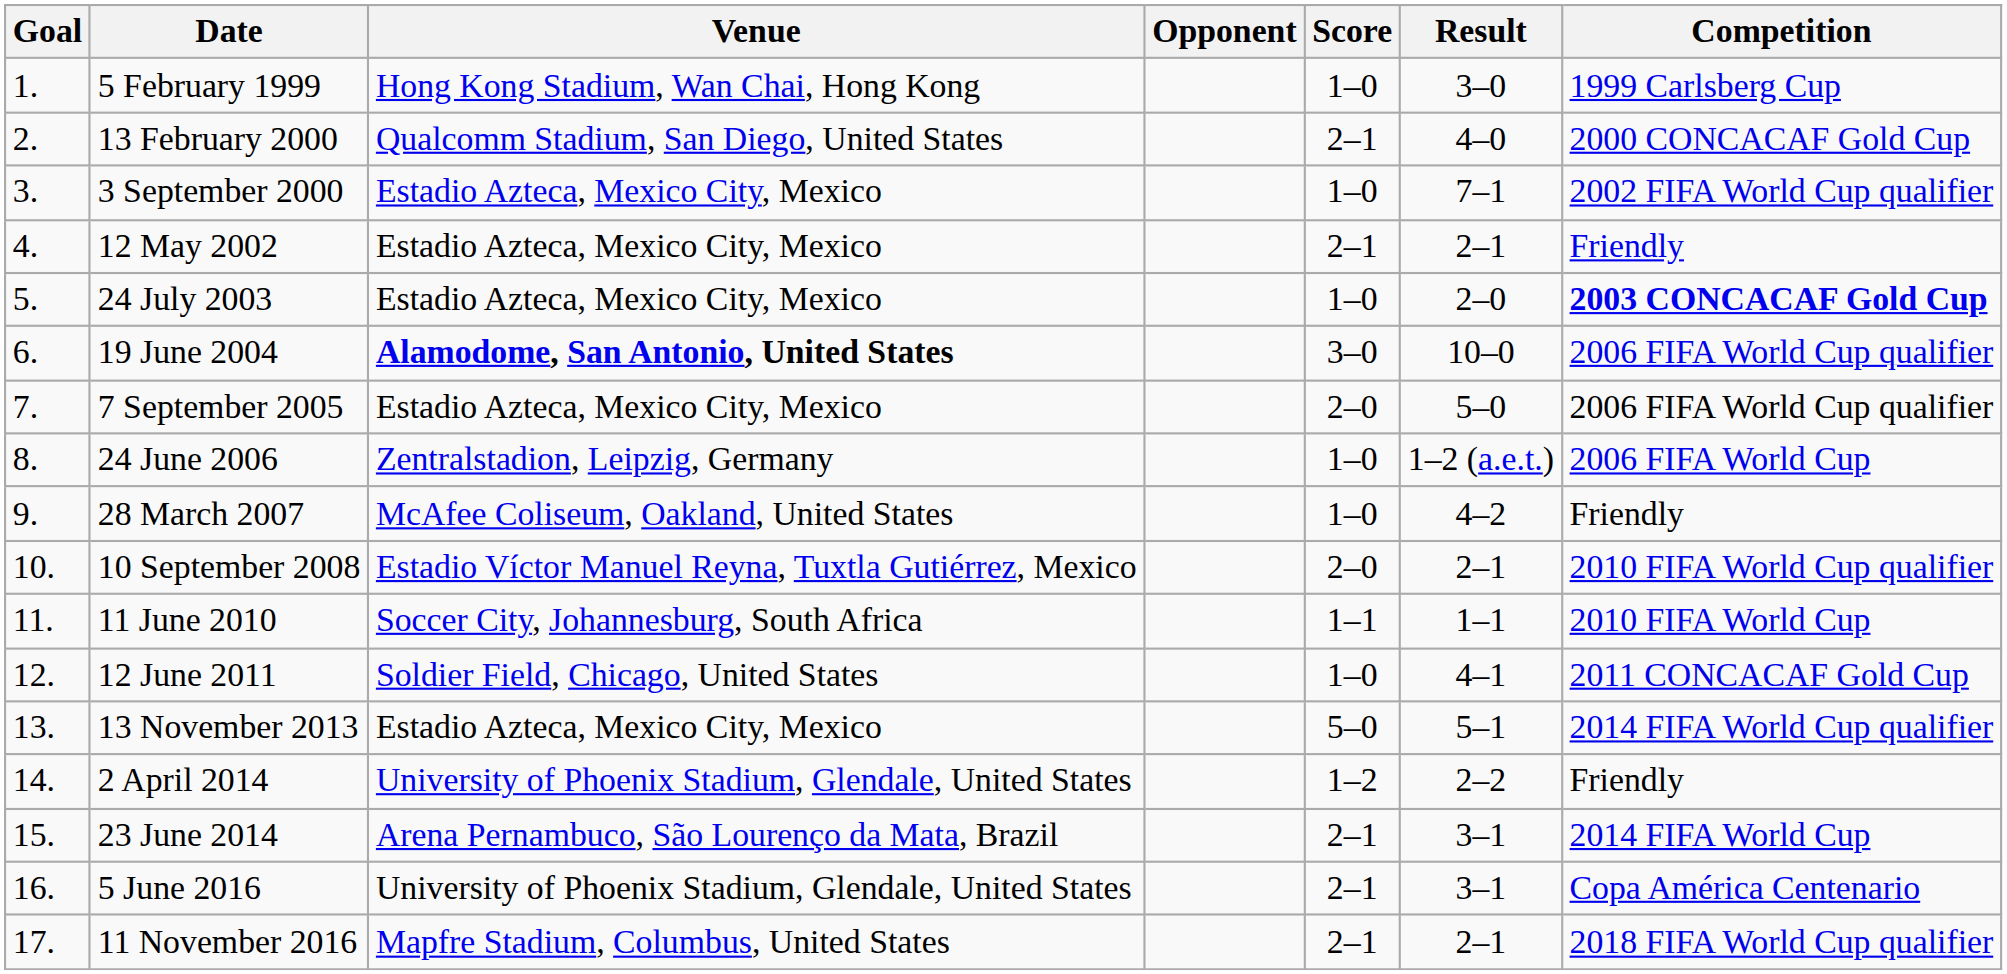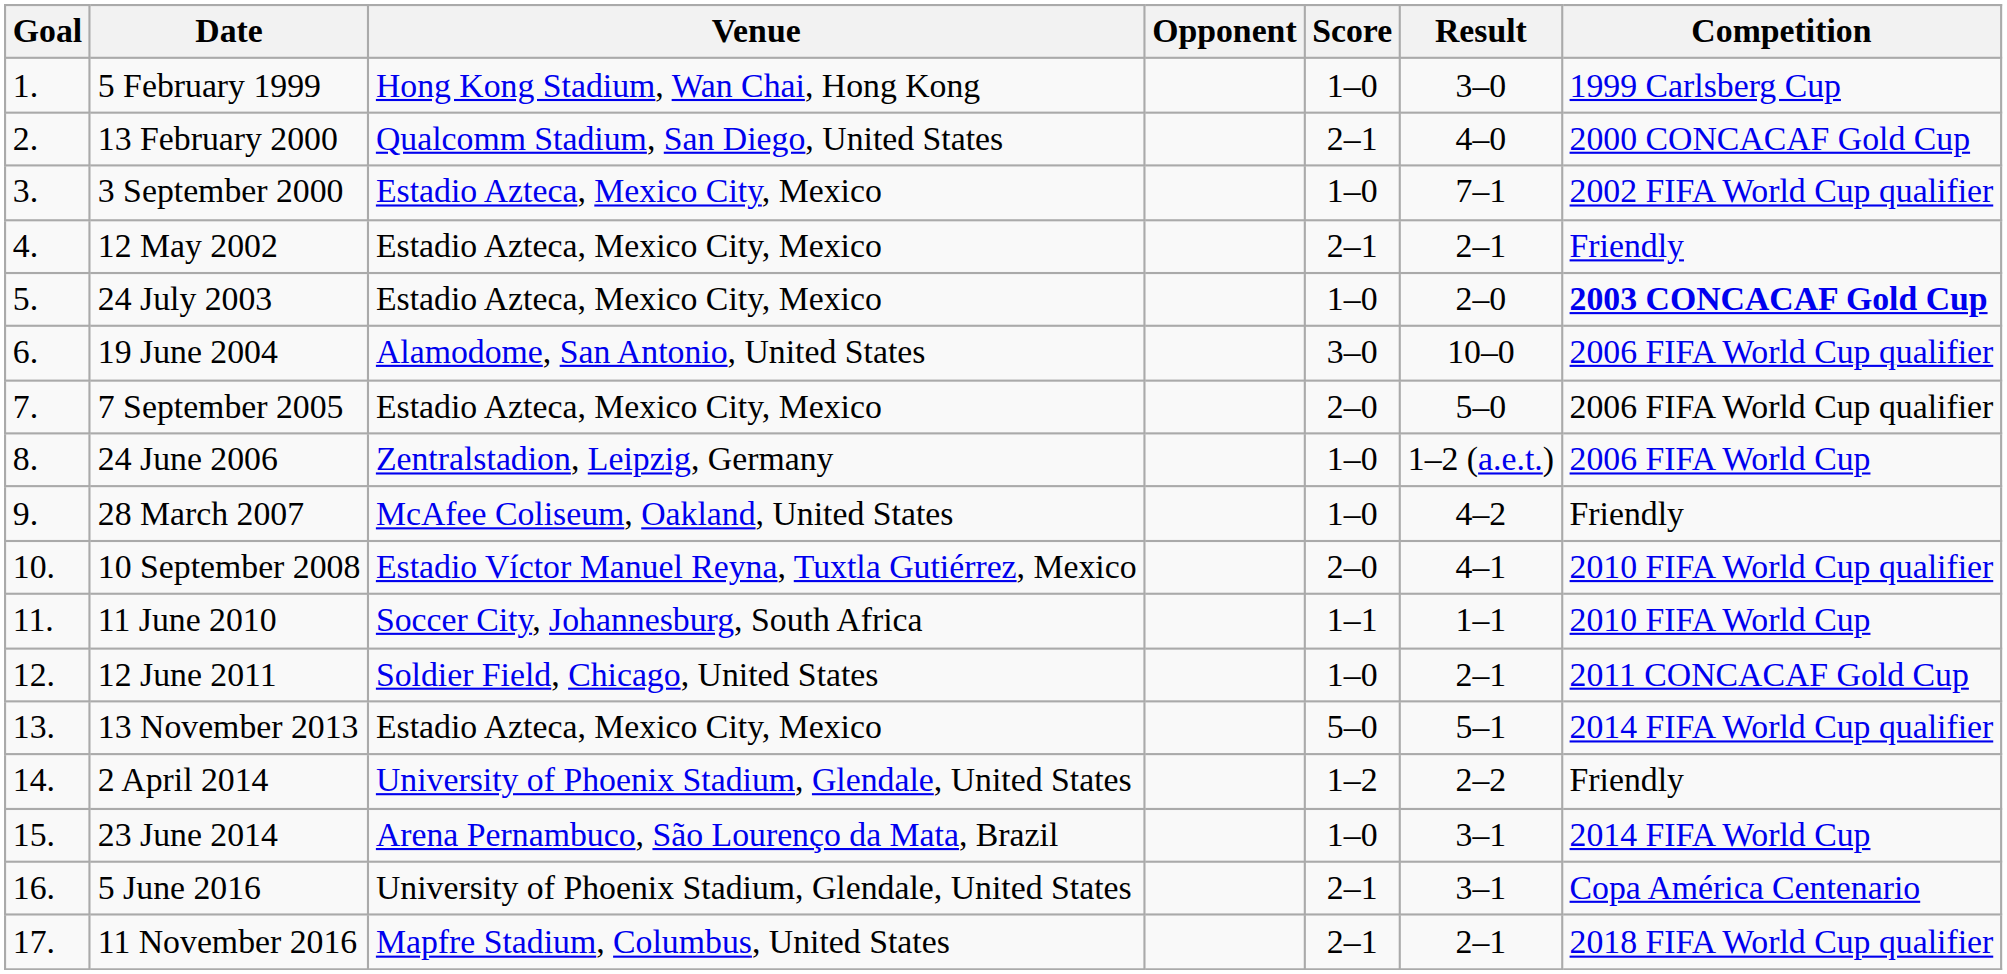 <table class="wikitable">
 <tr>
 <th>Goal</th>
 <th>Date</th>
 <th>Venue</th>
 <th>Opponent</th>
 <th>Score</th>
 <th>Result</th>
 <th>Competition</th>
 </tr>
 <tr>
 <td>1.</td>
 <td>5 February 1999</td>
 <td><a href='#'>Hong Kong Stadium</a>, <a href='#'>Wan Chai</a>, Hong Kong</td>
 <td></td>
 <td align=center>1–0</td>
 <td align="center">3–0</td>
 <td><a href='#'>1999 Carlsberg Cup</a></td>
 </tr>
 <tr>
 <td>2.</td>
 <td>13 February 2000</td>
 <td><a href='#'>Qualcomm Stadium</a>, <a href='#'>San Diego</a>, United States</td>
 <td></td>
 <td align=center>2–1</td>
 <td align="center">4–0</td>
 <td><a href='#'>2000 CONCACAF Gold Cup</a></td>
 </tr>
 <tr>
 <td>3.</td>
 <td>3 September 2000</td>
 <td><a href='#'>Estadio Azteca</a>, <a href='#'>Mexico City</a>, Mexico</td>
 <td></td>
 <td align=center>1–0</td>
 <td align="center">7–1</td>
 <td><a href='#'>2002 FIFA World Cup qualifier</a></td>
 </tr>
 <tr>
 <td>4.</td>
 <td>12 May 2002</td>
 <td>Estadio Azteca, Mexico City, Mexico</td>
 <td></td>
 <td align=center>2–1</td>
 <td align="center">2–1</td>
 <td><a href='#'>Friendly</a></td>
 </tr>
 <tr>
 <td>5.</td>
 <td>24 July 2003</td>
 <td>Estadio Azteca, Mexico City, Mexico</td>
 <td></td>
 <td align=center>1–0</td>
 <td align="center">2–0</td>
 <td><strong><a href='#'>2003 CONCACAF Gold Cup</a></strong></td>
 </tr>
 <tr>
 <td>6.</td>
 <td>19 June 2004</td>
-<td><strong><a href='#'>Alamodome</a>, <a href='#'>San Antonio</a>, United States</strong></td>
+<td><a href='#'>Alamodome</a>, <a href='#'>San Antonio</a>, United States</td>
 <td></td>
 <td align=center>3–0</td>
 <td align="center">10–0</td>
 <td><a href='#'>2006 FIFA World Cup qualifier</a></td>
 </tr>
 <tr>
 <td>7.</td>
 <td>7 September 2005</td>
 <td>Estadio Azteca, Mexico City, Mexico</td>
 <td></td>
 <td align=center>2–0</td>
 <td align="center">5–0</td>
 <td>2006 FIFA World Cup qualifier</td>
 </tr>
 <tr>
 <td>8.</td>
 <td>24 June 2006</td>
 <td><a href='#'>Zentralstadion</a>, <a href='#'>Leipzig</a>, Germany</td>
 <td></td>
 <td align=center>1–0</td>
 <td align="center">1–2 (<a href='#'>a.e.t.</a>)</td>
 <td><a href='#'>2006 FIFA World Cup</a></td>
 </tr>
 <tr>
 <td>9.</td>
 <td>28 March 2007</td>
 <td><a href='#'>McAfee Coliseum</a>, <a href='#'>Oakland</a>, United States</td>
 <td></td>
 <td align=center>1–0</td>
 <td align="center">4–2</td>
 <td>Friendly</td>
 </tr>
 <tr>
 <td>10.</td>
 <td>10 September 2008</td>
 <td><a href='#'>Estadio Víctor Manuel Reyna</a>, <a href='#'>Tuxtla Gutiérrez</a>, Mexico</td>
 <td></td>
 <td align=center>2–0</td>
-<td align="center">2–1</td>
+<td align="center">4–1</td>
 <td><a href='#'>2010 FIFA World Cup qualifier</a></td>
 </tr>
 <tr>
 <td>11.</td>
 <td>11 June 2010</td>
 <td><a href='#'>Soccer City</a>, <a href='#'>Johannesburg</a>, South Africa</td>
 <td></td>
 <td align=center>1–1</td>
 <td align="center">1–1</td>
 <td><a href='#'>2010 FIFA World Cup</a></td>
 </tr>
 <tr>
 <td>12.</td>
 <td>12 June 2011</td>
 <td><a href='#'>Soldier Field</a>, <a href='#'>Chicago</a>, United States</td>
 <td></td>
 <td align=center>1–0</td>
-<td align="center">4–1</td>
+<td align="center">2–1</td>
 <td><a href='#'>2011 CONCACAF Gold Cup</a></td>
 </tr>
 <tr>
 <td>13.</td>
 <td>13 November 2013</td>
 <td>Estadio Azteca, Mexico City, Mexico</td>
 <td></td>
 <td align=center>5–0</td>
 <td align="center">5–1</td>
 <td><a href='#'>2014 FIFA World Cup qualifier</a></td>
 </tr>
 <tr>
 <td>14.</td>
 <td>2 April 2014</td>
 <td><a href='#'>University of Phoenix Stadium</a>, <a href='#'>Glendale</a>, United States</td>
 <td></td>
 <td align=center>1–2</td>
 <td align="center">2–2</td>
 <td>Friendly</td>
 </tr>
 <tr>
 <td>15.</td>
 <td>23 June 2014</td>
 <td><a href='#'>Arena Pernambuco</a>, <a href='#'>São Lourenço da Mata</a>, Brazil</td>
 <td></td>
-<td align=center>2–1</td>
+<td align=center>1–0</td>
 <td align="center">3–1</td>
 <td><a href='#'>2014 FIFA World Cup</a></td>
 </tr>
 <tr>
 <td>16.</td>
 <td>5 June 2016</td>
 <td>University of Phoenix Stadium, Glendale, United States</td>
 <td></td>
 <td align=center>2–1</td>
 <td align="center">3–1</td>
 <td><a href='#'>Copa América Centenario</a></td>
 </tr>
 <tr>
 <td>17.</td>
 <td>11 November 2016</td>
 <td><a href='#'>Mapfre Stadium</a>, <a href='#'>Columbus</a>, United States</td>
 <td></td>
 <td align=center>2–1</td>
 <td align="center">2–1</td>
 <td><a href='#'>2018 FIFA World Cup qualifier</a></td>
 </tr>
 </table>
